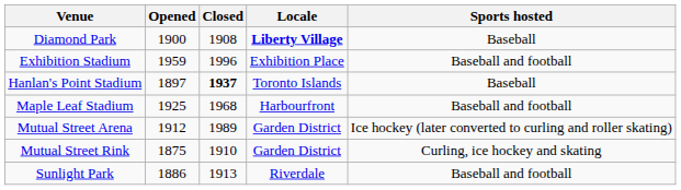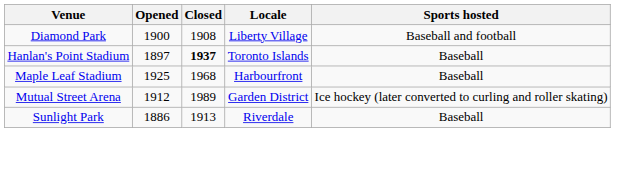 <table class="wikitable sortable" style="text-align:center">
 <tr>
 <th>Venue</th>
 <th>Opened</th>
 <th>Closed</th>
 <th>Locale</th>
 <th class="unsortable">Sports hosted</th>
 </tr>
 <tr>
 <td><a href='#'>Diamond Park</a></td>
 <td>1900</td>
 <td>1908</td>
-<td><strong><a href='#'>Liberty Village</a></strong></td>
-<td>Baseball</td>
-</tr>
-<tr>
-<td><a href='#'>Exhibition Stadium</a></td>
-<td>1959</td>
-<td>1996</td>
-<td><a href='#'>Exhibition Place</a></td>
+<td><a href='#'>Liberty Village</a></td>
 <td>Baseball and football</td>
 </tr>
 <tr>
 <td><a href='#'>Hanlan's Point Stadium</a></td>
 <td>1897</td>
 <td><strong>1937</strong></td>
 <td><a href='#'>Toronto Islands</a></td>
 <td>Baseball</td>
 </tr>
 <tr>
 <td><a href='#'>Maple Leaf Stadium</a></td>
 <td>1925</td>
 <td>1968</td>
 <td><a href='#'>Harbourfront</a></td>
-<td>Baseball and football</td>
+<td>Baseball</td>
 </tr>
 <tr>
 <td><a href='#'>Mutual Street Arena</a></td>
 <td>1912</td>
 <td>1989</td>
 <td><a href='#'>Garden District</a></td>
 <td>Ice hockey (later converted to curling and roller skating)</td>
 </tr>
 <tr>
-<td><a href='#'>Mutual Street Rink</a></td>
-<td>1875</td>
-<td>1910</td>
-<td><a href='#'>Garden District</a></td>
-<td>Curling, ice hockey and skating</td>
-</tr>
-<tr>
 <td><a href='#'>Sunlight Park</a></td>
 <td>1886</td>
 <td>1913</td>
 <td><a href='#'>Riverdale</a></td>
-<td>Baseball and football</td>
+<td>Baseball</td>
 </tr>
 </table>
